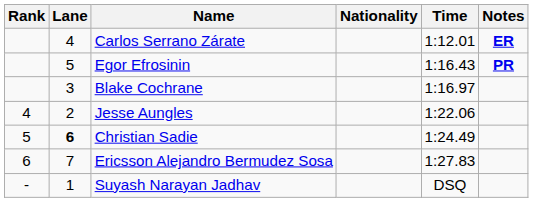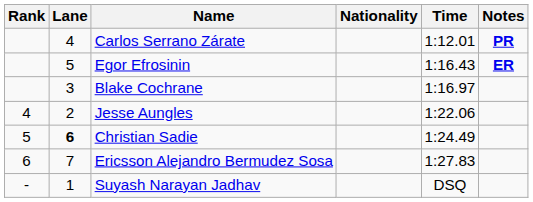 <table class="wikitable sortable" style="text-align:center">
 <tr>
 <th>Rank</th>
 <th>Lane</th>
 <th>Name</th>
 <th>Nationality</th>
 <th>Time</th>
 <th>Notes</th>
 </tr>
 <tr>
 <td></td>
 <td>4</td>
 <td align=left><a href='#'>Carlos Serrano Zárate</a></td>
 <td align=left></td>
 <td>1:12.01</td>
-<td><strong><a href='#'>ER</a></strong></td>
+<td><strong><a href='#'>PR</a></strong></td>
 </tr>
 <tr>
 <td></td>
 <td>5</td>
 <td align=left><a href='#'>Egor Efrosinin</a></td>
 <td align=left></td>
 <td>1:16.43</td>
-<td><strong><a href='#'>PR</a></strong></td>
+<td><strong><a href='#'>ER</a></strong></td>
 </tr>
 <tr>
 <td></td>
 <td>3</td>
 <td align=left><a href='#'>Blake Cochrane</a></td>
 <td align=left></td>
 <td>1:16.97</td>
 <td></td>
 </tr>
 <tr>
 <td>4</td>
 <td>2</td>
 <td align=left><a href='#'>Jesse Aungles</a></td>
 <td align=left></td>
 <td>1:22.06</td>
 <td></td>
 </tr>
 <tr>
 <td>5</td>
 <td><strong>6</strong></td>
 <td align=left><a href='#'>Christian Sadie</a></td>
 <td align=left></td>
 <td>1:24.49</td>
 <td></td>
 </tr>
 <tr>
 <td>6</td>
 <td>7</td>
 <td align=left><a href='#'>Ericsson Alejandro Bermudez Sosa</a></td>
 <td align=left></td>
 <td>1:27.83</td>
 <td></td>
 </tr>
 <tr>
 <td>-</td>
 <td>1</td>
 <td align=left><a href='#'>Suyash Narayan Jadhav</a></td>
 <td align=left></td>
 <td>DSQ</td>
 <td></td>
 </tr>
 </table>
